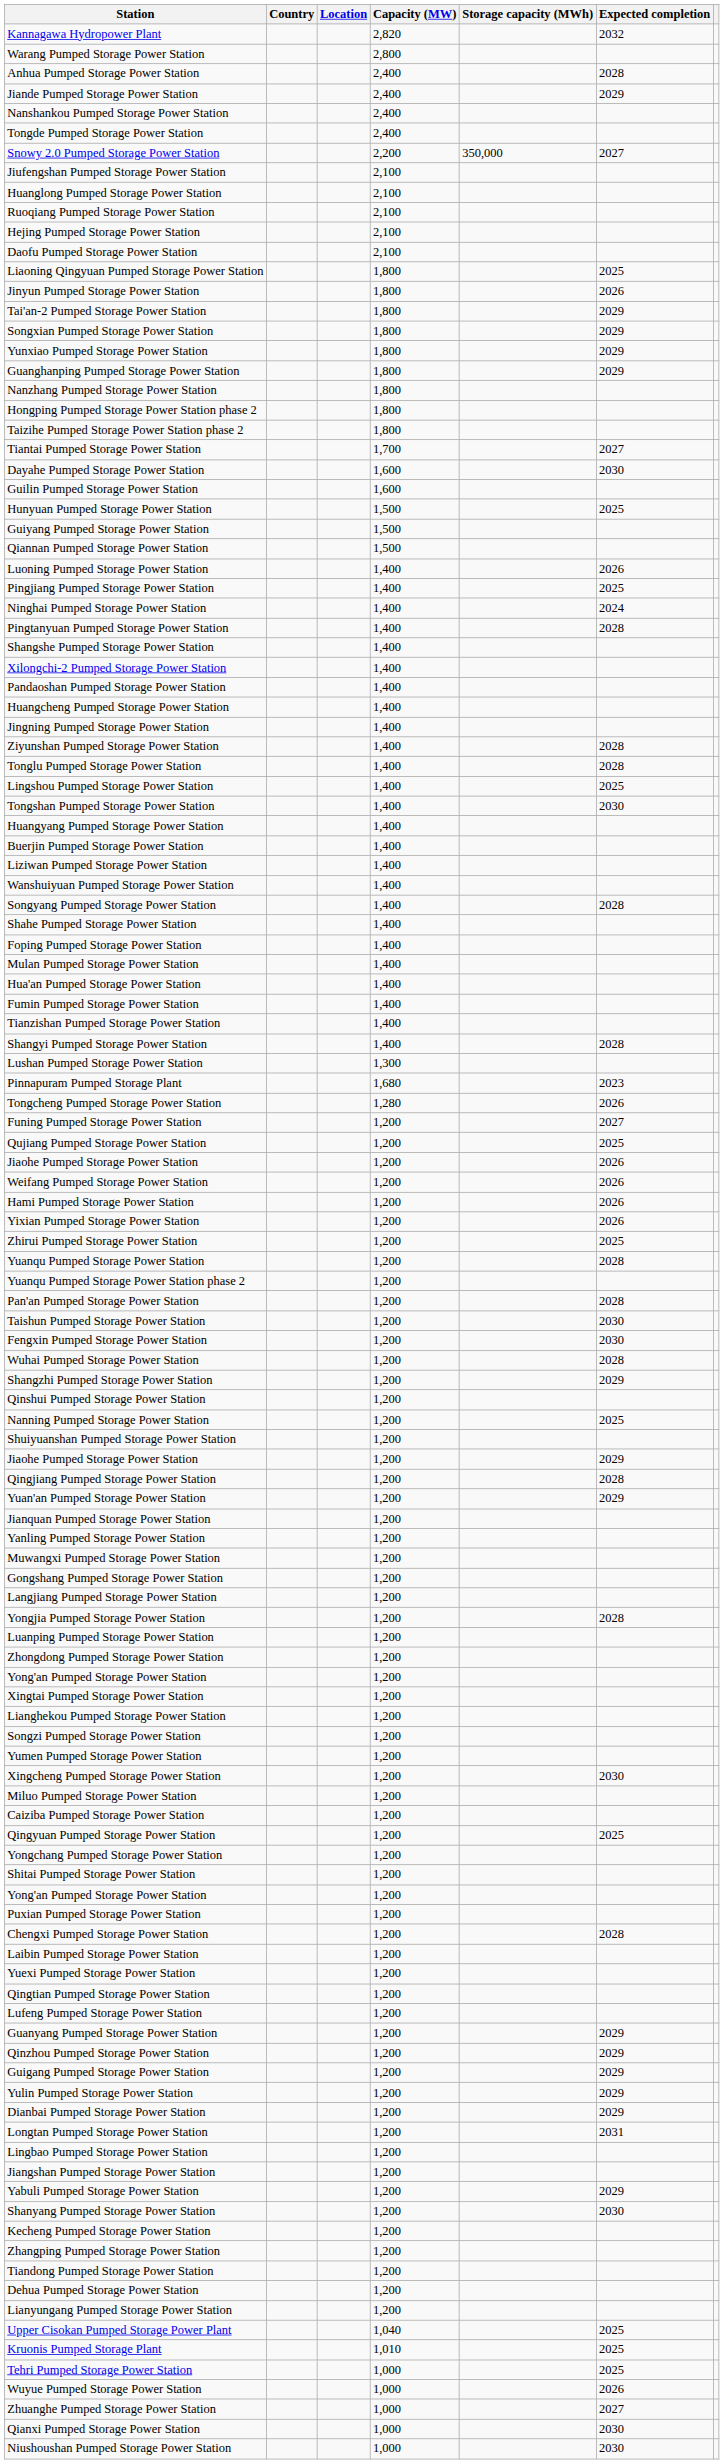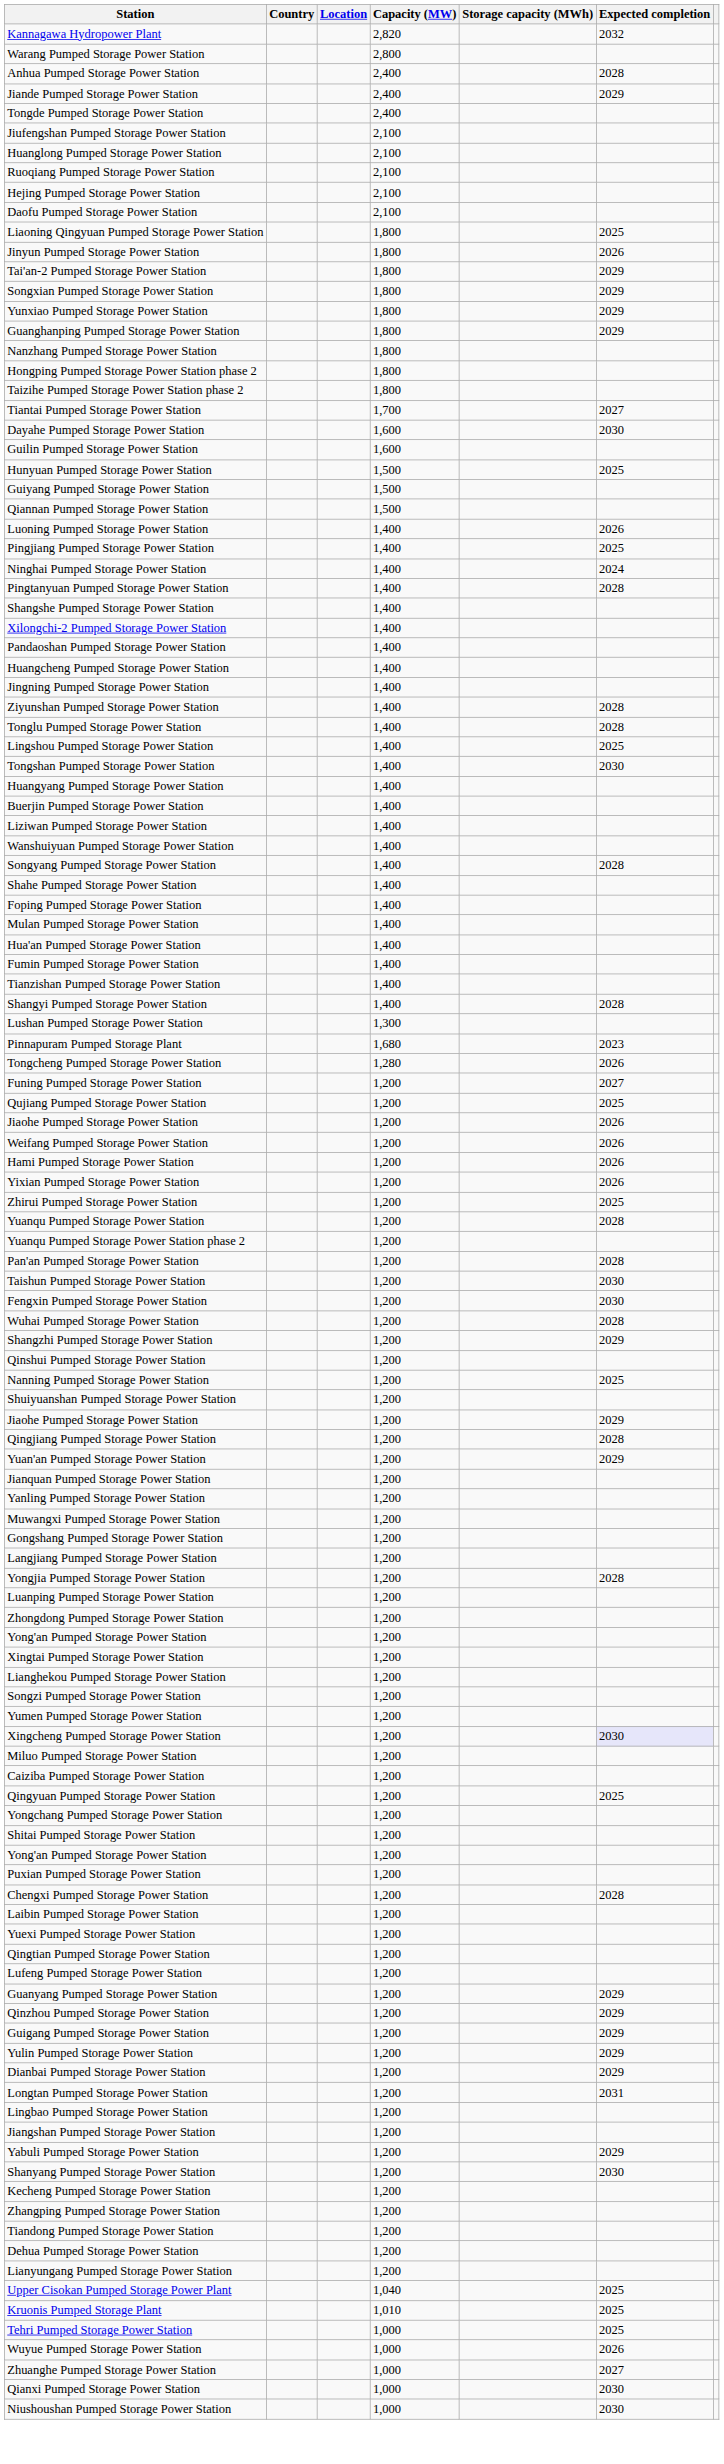 <table class="wikitable sortable static-row-numbers sticky-header">
 <tr>
 <th>Station</th>
 <th>Country</th>
 <th><a href='#'>Location</a></th>
 <th>Capacity (<a href='#'>MW</a>)</th>
 <th>Storage capacity (MWh)</th>
 <th>Expected completion</th>
 <th></th>
 </tr>
 <tr>
 <td><a href='#'>Kannagawa Hydropower Plant</a></td>
 <td></td>
 <td></td>
 <td>2,820</td>
 <td></td>
 <td>2032</td>
 <td></td>
 </tr>
 <tr>
 <td>Warang Pumped Storage Power Station</td>
 <td></td>
 <td></td>
 <td>2,800</td>
 <td></td>
 <td></td>
 <td></td>
 </tr>
 <tr>
 <td>Anhua Pumped Storage Power Station</td>
 <td></td>
 <td></td>
 <td>2,400</td>
 <td></td>
 <td>2028</td>
 <td></td>
 </tr>
 <tr>
 <td>Jiande Pumped Storage Power Station</td>
 <td></td>
 <td></td>
 <td>2,400</td>
 <td></td>
 <td>2029</td>
 <td></td>
 </tr>
 <tr>
-<td>Nanshankou Pumped Storage Power Station</td>
-<td></td>
-<td></td>
-<td>2,400</td>
-<td></td>
-<td></td>
-<td></td>
-</tr>
-<tr>
 <td>Tongde Pumped Storage Power Station</td>
 <td></td>
 <td></td>
 <td>2,400</td>
 <td></td>
 <td></td>
-<td></td>
-</tr>
-<tr>
-<td><a href='#'>Snowy 2.0 Pumped Storage Power Station</a></td>
-<td></td>
-<td></td>
-<td>2,200</td>
-<td>350,000</td>
-<td>2027</td>
 <td></td>
 </tr>
 <tr>
 <td>Jiufengshan Pumped Storage Power Station</td>
 <td></td>
 <td></td>
 <td>2,100</td>
 <td></td>
 <td></td>
 <td></td>
 </tr>
 <tr>
 <td>Huanglong Pumped Storage Power Station</td>
 <td></td>
 <td></td>
 <td>2,100</td>
 <td></td>
 <td></td>
 <td></td>
 </tr>
 <tr>
 <td>Ruoqiang Pumped Storage Power Station</td>
 <td></td>
 <td></td>
 <td>2,100</td>
 <td></td>
 <td></td>
 <td></td>
 </tr>
 <tr>
 <td>Hejing Pumped Storage Power Station</td>
 <td></td>
 <td></td>
 <td>2,100</td>
 <td></td>
 <td></td>
 <td></td>
 </tr>
 <tr>
 <td>Daofu Pumped Storage Power Station</td>
 <td></td>
 <td></td>
 <td>2,100</td>
 <td></td>
 <td></td>
 <td></td>
 </tr>
 <tr>
 <td>Liaoning Qingyuan Pumped Storage Power Station</td>
 <td></td>
 <td></td>
 <td>1,800</td>
 <td></td>
 <td>2025</td>
 <td></td>
 </tr>
 <tr>
 <td>Jinyun Pumped Storage Power Station</td>
 <td></td>
 <td></td>
 <td>1,800</td>
 <td></td>
 <td>2026</td>
 <td></td>
 </tr>
 <tr>
 <td>Tai'an-2 Pumped Storage Power Station</td>
 <td></td>
 <td></td>
 <td>1,800</td>
 <td></td>
 <td>2029</td>
 <td></td>
 </tr>
 <tr>
 <td>Songxian Pumped Storage Power Station</td>
 <td></td>
 <td></td>
 <td>1,800</td>
 <td></td>
 <td>2029</td>
 <td></td>
 </tr>
 <tr>
 <td>Yunxiao Pumped Storage Power Station</td>
 <td></td>
 <td></td>
 <td>1,800</td>
 <td></td>
 <td>2029</td>
 <td></td>
 </tr>
 <tr>
 <td>Guanghanping Pumped Storage Power Station</td>
 <td></td>
 <td></td>
 <td>1,800</td>
 <td></td>
 <td>2029</td>
 <td></td>
 </tr>
 <tr>
 <td>Nanzhang Pumped Storage Power Station</td>
 <td></td>
 <td></td>
 <td>1,800</td>
 <td></td>
 <td></td>
 <td></td>
 </tr>
 <tr>
 <td>Hongping Pumped Storage Power Station phase 2</td>
 <td></td>
 <td></td>
 <td>1,800</td>
 <td></td>
 <td></td>
 <td></td>
 </tr>
 <tr>
 <td>Taizihe Pumped Storage Power Station phase 2</td>
 <td></td>
 <td></td>
 <td>1,800</td>
 <td></td>
 <td></td>
 <td></td>
 </tr>
 <tr>
 <td>Tiantai Pumped Storage Power Station</td>
 <td></td>
 <td></td>
 <td>1,700</td>
 <td></td>
 <td>2027</td>
 <td></td>
 </tr>
 <tr>
 <td>Dayahe Pumped Storage Power Station</td>
 <td></td>
 <td></td>
 <td>1,600</td>
 <td></td>
 <td>2030</td>
 <td></td>
 </tr>
 <tr>
 <td>Guilin Pumped Storage Power Station</td>
 <td></td>
 <td></td>
 <td>1,600</td>
 <td></td>
 <td></td>
 <td></td>
 </tr>
 <tr>
 <td>Hunyuan Pumped Storage Power Station</td>
 <td></td>
 <td></td>
 <td>1,500</td>
 <td></td>
 <td>2025</td>
 <td></td>
 </tr>
 <tr>
 <td>Guiyang Pumped Storage Power Station</td>
 <td></td>
 <td></td>
 <td>1,500</td>
 <td></td>
 <td></td>
 <td></td>
 </tr>
 <tr>
 <td>Qiannan Pumped Storage Power Station</td>
 <td></td>
 <td></td>
 <td>1,500</td>
 <td></td>
 <td></td>
 <td></td>
 </tr>
 <tr>
 <td>Luoning Pumped Storage Power Station</td>
 <td></td>
 <td></td>
 <td>1,400</td>
 <td></td>
 <td>2026</td>
 <td></td>
 </tr>
 <tr>
 <td>Pingjiang Pumped Storage Power Station</td>
 <td></td>
 <td></td>
 <td>1,400</td>
 <td></td>
 <td>2025</td>
 <td></td>
 </tr>
 <tr>
 <td>Ninghai Pumped Storage Power Station</td>
 <td></td>
 <td></td>
 <td>1,400</td>
 <td></td>
 <td>2024</td>
 <td></td>
 </tr>
 <tr>
 <td>Pingtanyuan Pumped Storage Power Station</td>
 <td></td>
 <td></td>
 <td>1,400</td>
 <td></td>
 <td>2028</td>
 <td></td>
 </tr>
 <tr>
 <td>Shangshe Pumped Storage Power Station</td>
 <td></td>
 <td></td>
 <td>1,400</td>
 <td></td>
 <td></td>
 <td></td>
 </tr>
 <tr>
 <td><a href='#'>Xilongchi-2 Pumped Storage Power Station</a></td>
 <td></td>
 <td></td>
 <td>1,400</td>
 <td></td>
 <td></td>
 <td></td>
 </tr>
 <tr>
 <td>Pandaoshan Pumped Storage Power Station</td>
 <td></td>
 <td></td>
 <td>1,400</td>
 <td></td>
 <td></td>
 <td></td>
 </tr>
 <tr>
 <td>Huangcheng Pumped Storage Power Station</td>
 <td></td>
 <td></td>
 <td>1,400</td>
 <td></td>
 <td></td>
 <td></td>
 </tr>
 <tr>
 <td>Jingning Pumped Storage Power Station</td>
 <td></td>
 <td></td>
 <td>1,400</td>
 <td></td>
 <td></td>
 <td></td>
 </tr>
 <tr>
 <td>Ziyunshan Pumped Storage Power Station</td>
 <td></td>
 <td></td>
 <td>1,400</td>
 <td></td>
 <td>2028</td>
 <td></td>
 </tr>
 <tr>
 <td>Tonglu Pumped Storage Power Station</td>
 <td></td>
 <td></td>
 <td>1,400</td>
 <td></td>
 <td>2028</td>
 <td></td>
 </tr>
 <tr>
 <td>Lingshou Pumped Storage Power Station</td>
 <td></td>
 <td></td>
 <td>1,400</td>
 <td></td>
 <td>2025</td>
 <td></td>
 </tr>
 <tr>
 <td>Tongshan Pumped Storage Power Station</td>
 <td></td>
 <td></td>
 <td>1,400</td>
 <td></td>
 <td>2030</td>
 <td></td>
 </tr>
 <tr>
 <td>Huangyang Pumped Storage Power Station</td>
 <td></td>
 <td></td>
 <td>1,400</td>
 <td></td>
 <td></td>
 <td></td>
 </tr>
 <tr>
 <td>Buerjin Pumped Storage Power Station</td>
 <td></td>
 <td></td>
 <td>1,400</td>
 <td></td>
 <td></td>
 <td></td>
 </tr>
 <tr>
 <td>Liziwan Pumped Storage Power Station</td>
 <td></td>
 <td></td>
 <td>1,400</td>
 <td></td>
 <td></td>
 <td></td>
 </tr>
 <tr>
 <td>Wanshuiyuan Pumped Storage Power Station</td>
 <td></td>
 <td></td>
 <td>1,400</td>
 <td></td>
 <td></td>
 <td></td>
 </tr>
 <tr>
 <td>Songyang Pumped Storage Power Station</td>
 <td></td>
 <td></td>
 <td>1,400</td>
 <td></td>
 <td>2028</td>
 <td></td>
 </tr>
 <tr>
 <td>Shahe Pumped Storage Power Station</td>
 <td></td>
 <td></td>
 <td>1,400</td>
 <td></td>
 <td></td>
 <td></td>
 </tr>
 <tr>
 <td>Foping Pumped Storage Power Station</td>
 <td></td>
 <td></td>
 <td>1,400</td>
 <td></td>
 <td></td>
 <td></td>
 </tr>
 <tr>
 <td>Mulan Pumped Storage Power Station</td>
 <td></td>
 <td></td>
 <td>1,400</td>
 <td></td>
 <td></td>
 <td></td>
 </tr>
 <tr>
 <td>Hua'an Pumped Storage Power Station</td>
 <td></td>
 <td></td>
 <td>1,400</td>
 <td></td>
 <td></td>
 <td></td>
 </tr>
 <tr>
 <td>Fumin Pumped Storage Power Station</td>
 <td></td>
 <td></td>
 <td>1,400</td>
 <td></td>
 <td></td>
 <td></td>
 </tr>
 <tr>
 <td>Tianzishan Pumped Storage Power Station</td>
 <td></td>
 <td></td>
 <td>1,400</td>
 <td></td>
 <td></td>
 <td></td>
 </tr>
 <tr>
 <td>Shangyi Pumped Storage Power Station</td>
 <td></td>
 <td></td>
 <td>1,400</td>
 <td></td>
 <td>2028</td>
 <td></td>
 </tr>
 <tr>
 <td>Lushan Pumped Storage Power Station</td>
 <td></td>
 <td></td>
 <td>1,300</td>
 <td></td>
 <td></td>
 <td></td>
 </tr>
 <tr>
 <td>Pinnapuram Pumped Storage Plant</td>
 <td></td>
 <td></td>
 <td>1,680</td>
 <td></td>
 <td>2023</td>
 <td></td>
 </tr>
 <tr>
 <td>Tongcheng Pumped Storage Power Station</td>
 <td></td>
 <td></td>
 <td>1,280</td>
 <td></td>
 <td>2026</td>
 <td></td>
 </tr>
 <tr>
 <td>Funing Pumped Storage Power Station</td>
 <td></td>
 <td></td>
 <td>1,200</td>
 <td></td>
 <td>2027</td>
 <td></td>
 </tr>
 <tr>
 <td>Qujiang Pumped Storage Power Station</td>
 <td></td>
 <td></td>
 <td>1,200</td>
 <td></td>
 <td>2025</td>
 <td></td>
 </tr>
 <tr>
 <td>Jiaohe Pumped Storage Power Station</td>
 <td></td>
 <td></td>
 <td>1,200</td>
 <td></td>
 <td>2026</td>
 <td></td>
 </tr>
 <tr>
 <td>Weifang Pumped Storage Power Station</td>
 <td></td>
 <td></td>
 <td>1,200</td>
 <td></td>
 <td>2026</td>
 <td></td>
 </tr>
 <tr>
 <td>Hami Pumped Storage Power Station</td>
 <td></td>
 <td></td>
 <td>1,200</td>
 <td></td>
 <td>2026</td>
 <td></td>
 </tr>
 <tr>
 <td>Yixian Pumped Storage Power Station</td>
 <td></td>
 <td></td>
 <td>1,200</td>
 <td></td>
 <td>2026</td>
 <td></td>
 </tr>
 <tr>
 <td>Zhirui Pumped Storage Power Station</td>
 <td></td>
 <td></td>
 <td>1,200</td>
 <td></td>
 <td>2025</td>
 <td></td>
 </tr>
 <tr>
 <td>Yuanqu Pumped Storage Power Station</td>
 <td></td>
 <td></td>
 <td>1,200</td>
 <td></td>
 <td>2028</td>
 <td></td>
 </tr>
 <tr>
 <td>Yuanqu Pumped Storage Power Station phase 2</td>
 <td></td>
 <td></td>
 <td>1,200</td>
 <td></td>
 <td></td>
 <td></td>
 </tr>
 <tr>
 <td>Pan'an Pumped Storage Power Station</td>
 <td></td>
 <td></td>
 <td>1,200</td>
 <td></td>
 <td>2028</td>
 <td></td>
 </tr>
 <tr>
 <td>Taishun Pumped Storage Power Station</td>
 <td></td>
 <td></td>
 <td>1,200</td>
 <td></td>
 <td>2030</td>
 <td></td>
 </tr>
 <tr>
 <td>Fengxin Pumped Storage Power Station</td>
 <td></td>
 <td></td>
 <td>1,200</td>
 <td></td>
 <td>2030</td>
 <td></td>
 </tr>
 <tr>
 <td>Wuhai Pumped Storage Power Station</td>
 <td></td>
 <td></td>
 <td>1,200</td>
 <td></td>
 <td>2028</td>
 <td></td>
 </tr>
 <tr>
 <td>Shangzhi Pumped Storage Power Station</td>
 <td></td>
 <td></td>
 <td>1,200</td>
 <td></td>
 <td>2029</td>
 <td></td>
 </tr>
 <tr>
 <td>Qinshui Pumped Storage Power Station</td>
 <td></td>
 <td></td>
 <td>1,200</td>
 <td></td>
 <td></td>
 <td></td>
 </tr>
 <tr>
 <td>Nanning Pumped Storage Power Station</td>
 <td></td>
 <td></td>
 <td>1,200</td>
 <td></td>
 <td>2025</td>
 <td></td>
 </tr>
 <tr>
 <td>Shuiyuanshan Pumped Storage Power Station</td>
 <td></td>
 <td></td>
 <td>1,200</td>
 <td></td>
 <td></td>
 <td></td>
 </tr>
 <tr>
 <td>Jiaohe Pumped Storage Power Station</td>
 <td></td>
 <td></td>
 <td>1,200</td>
 <td></td>
 <td>2029</td>
 <td></td>
 </tr>
 <tr>
 <td>Qingjiang Pumped Storage Power Station</td>
 <td></td>
 <td></td>
 <td>1,200</td>
 <td></td>
 <td>2028</td>
 <td></td>
 </tr>
 <tr>
 <td>Yuan'an Pumped Storage Power Station</td>
 <td></td>
 <td></td>
 <td>1,200</td>
 <td></td>
 <td>2029</td>
 <td></td>
 </tr>
 <tr>
 <td>Jianquan Pumped Storage Power Station</td>
 <td></td>
 <td></td>
 <td>1,200</td>
 <td></td>
 <td></td>
 <td></td>
 </tr>
 <tr>
 <td>Yanling Pumped Storage Power Station</td>
 <td></td>
 <td></td>
 <td>1,200</td>
 <td></td>
 <td></td>
 <td></td>
 </tr>
 <tr>
 <td>Muwangxi Pumped Storage Power Station</td>
 <td></td>
 <td></td>
 <td>1,200</td>
 <td></td>
 <td></td>
 <td></td>
 </tr>
 <tr>
 <td>Gongshang Pumped Storage Power Station</td>
 <td></td>
 <td></td>
 <td>1,200</td>
 <td></td>
 <td></td>
 <td></td>
 </tr>
 <tr>
 <td>Langjiang Pumped Storage Power Station</td>
 <td></td>
 <td></td>
 <td>1,200</td>
 <td></td>
 <td></td>
 <td></td>
 </tr>
 <tr>
 <td>Yongjia Pumped Storage Power Station</td>
 <td></td>
 <td></td>
 <td>1,200</td>
 <td></td>
 <td>2028</td>
 <td></td>
 </tr>
 <tr>
 <td>Luanping Pumped Storage Power Station</td>
 <td></td>
 <td></td>
 <td>1,200</td>
 <td></td>
 <td></td>
 <td></td>
 </tr>
 <tr>
 <td>Zhongdong Pumped Storage Power Station</td>
 <td></td>
 <td></td>
 <td>1,200</td>
 <td></td>
 <td></td>
 <td></td>
 </tr>
 <tr>
 <td>Yong'an Pumped Storage Power Station</td>
 <td></td>
 <td></td>
 <td>1,200</td>
 <td></td>
 <td></td>
 <td></td>
 </tr>
 <tr>
 <td>Xingtai Pumped Storage Power Station</td>
 <td></td>
 <td></td>
 <td>1,200</td>
 <td></td>
 <td></td>
 <td></td>
 </tr>
 <tr>
 <td>Lianghekou Pumped Storage Power Station</td>
 <td></td>
 <td></td>
 <td>1,200</td>
 <td></td>
 <td></td>
 <td></td>
 </tr>
 <tr>
 <td>Songzi Pumped Storage Power Station</td>
 <td></td>
 <td></td>
 <td>1,200</td>
 <td></td>
 <td></td>
 <td></td>
 </tr>
 <tr>
 <td>Yumen Pumped Storage Power Station</td>
 <td></td>
 <td></td>
 <td>1,200</td>
 <td></td>
 <td></td>
 <td></td>
 </tr>
 <tr>
 <td>Xingcheng Pumped Storage Power Station</td>
 <td></td>
 <td></td>
 <td>1,200</td>
 <td></td>
-<td>2030</td>
+<td style="background: lavender;">2030</td>
 <td></td>
 </tr>
 <tr>
 <td>Miluo Pumped Storage Power Station</td>
 <td></td>
 <td></td>
 <td>1,200</td>
 <td></td>
 <td></td>
 <td></td>
 </tr>
 <tr>
 <td>Caiziba Pumped Storage Power Station</td>
 <td></td>
 <td></td>
 <td>1,200</td>
 <td></td>
 <td></td>
 <td></td>
 </tr>
 <tr>
 <td>Qingyuan Pumped Storage Power Station</td>
 <td></td>
 <td></td>
 <td>1,200</td>
 <td></td>
 <td>2025</td>
 <td></td>
 </tr>
 <tr>
 <td>Yongchang Pumped Storage Power Station</td>
 <td></td>
 <td></td>
 <td>1,200</td>
 <td></td>
 <td></td>
 <td></td>
 </tr>
 <tr>
 <td>Shitai Pumped Storage Power Station</td>
 <td></td>
 <td></td>
 <td>1,200</td>
 <td></td>
 <td></td>
 <td></td>
 </tr>
 <tr>
 <td>Yong'an Pumped Storage Power Station</td>
 <td></td>
 <td></td>
 <td>1,200</td>
 <td></td>
 <td></td>
 <td></td>
 </tr>
 <tr>
 <td>Puxian Pumped Storage Power Station</td>
 <td></td>
 <td></td>
 <td>1,200</td>
 <td></td>
 <td></td>
 <td></td>
 </tr>
 <tr>
 <td>Chengxi Pumped Storage Power Station</td>
 <td></td>
 <td></td>
 <td>1,200</td>
 <td></td>
 <td>2028</td>
 <td></td>
 </tr>
 <tr>
 <td>Laibin Pumped Storage Power Station</td>
 <td></td>
 <td></td>
 <td>1,200</td>
 <td></td>
 <td></td>
 <td></td>
 </tr>
 <tr>
 <td>Yuexi Pumped Storage Power Station</td>
 <td></td>
 <td></td>
 <td>1,200</td>
 <td></td>
 <td></td>
 <td></td>
 </tr>
 <tr>
 <td>Qingtian Pumped Storage Power Station</td>
 <td></td>
 <td></td>
 <td>1,200</td>
 <td></td>
 <td></td>
 <td></td>
 </tr>
 <tr>
 <td>Lufeng Pumped Storage Power Station</td>
 <td></td>
 <td></td>
 <td>1,200</td>
 <td></td>
 <td></td>
 <td></td>
 </tr>
 <tr>
 <td>Guanyang Pumped Storage Power Station</td>
 <td></td>
 <td></td>
 <td>1,200</td>
 <td></td>
 <td>2029</td>
 <td></td>
 </tr>
 <tr>
 <td>Qinzhou Pumped Storage Power Station</td>
 <td></td>
 <td></td>
 <td>1,200</td>
 <td></td>
 <td>2029</td>
 <td></td>
 </tr>
 <tr>
 <td>Guigang Pumped Storage Power Station</td>
 <td></td>
 <td></td>
 <td>1,200</td>
 <td></td>
 <td>2029</td>
 <td></td>
 </tr>
 <tr>
 <td>Yulin Pumped Storage Power Station</td>
 <td></td>
 <td></td>
 <td>1,200</td>
 <td></td>
 <td>2029</td>
 <td></td>
 </tr>
 <tr>
 <td>Dianbai Pumped Storage Power Station</td>
 <td></td>
 <td></td>
 <td>1,200</td>
 <td></td>
 <td>2029</td>
 <td></td>
 </tr>
 <tr>
 <td>Longtan Pumped Storage Power Station</td>
 <td></td>
 <td></td>
 <td>1,200</td>
 <td></td>
 <td>2031</td>
 <td></td>
 </tr>
 <tr>
 <td>Lingbao Pumped Storage Power Station</td>
 <td></td>
 <td></td>
 <td>1,200</td>
 <td></td>
 <td></td>
 <td></td>
 </tr>
 <tr>
 <td>Jiangshan Pumped Storage Power Station</td>
 <td></td>
 <td></td>
 <td>1,200</td>
 <td></td>
 <td></td>
 <td></td>
 </tr>
 <tr>
 <td>Yabuli Pumped Storage Power Station</td>
 <td></td>
 <td></td>
 <td>1,200</td>
 <td></td>
 <td>2029</td>
 <td></td>
 </tr>
 <tr>
 <td>Shanyang Pumped Storage Power Station</td>
 <td></td>
 <td></td>
 <td>1,200</td>
 <td></td>
 <td>2030</td>
 <td></td>
 </tr>
 <tr>
 <td>Kecheng Pumped Storage Power Station</td>
 <td></td>
 <td></td>
 <td>1,200</td>
 <td></td>
 <td></td>
 <td></td>
 </tr>
 <tr>
 <td>Zhangping Pumped Storage Power Station</td>
 <td></td>
 <td></td>
 <td>1,200</td>
 <td></td>
 <td></td>
 <td></td>
 </tr>
 <tr>
 <td>Tiandong Pumped Storage Power Station</td>
 <td></td>
 <td></td>
 <td>1,200</td>
 <td></td>
 <td></td>
 <td></td>
 </tr>
 <tr>
 <td>Dehua Pumped Storage Power Station</td>
 <td></td>
 <td></td>
 <td>1,200</td>
 <td></td>
 <td></td>
 <td></td>
 </tr>
 <tr>
 <td>Lianyungang Pumped Storage Power Station</td>
 <td></td>
 <td></td>
 <td>1,200</td>
 <td></td>
 <td></td>
 <td></td>
 </tr>
 <tr>
 <td><a href='#'>Upper Cisokan Pumped Storage Power Plant</a></td>
 <td></td>
 <td></td>
 <td>1,040</td>
 <td></td>
 <td>2025</td>
 <td></td>
 </tr>
 <tr>
 <td><a href='#'>Kruonis Pumped Storage Plant</a></td>
 <td></td>
 <td></td>
 <td>1,010</td>
 <td></td>
 <td>2025</td>
 <td></td>
 </tr>
 <tr>
 <td><a href='#'>Tehri Pumped Storage Power Station</a></td>
 <td></td>
 <td></td>
 <td>1,000</td>
 <td></td>
 <td>2025</td>
 <td></td>
 </tr>
 <tr>
 <td>Wuyue Pumped Storage Power Station</td>
 <td></td>
 <td></td>
 <td>1,000</td>
 <td></td>
 <td>2026</td>
 <td></td>
 </tr>
 <tr>
 <td>Zhuanghe Pumped Storage Power Station</td>
 <td></td>
 <td></td>
 <td>1,000</td>
 <td></td>
 <td>2027</td>
 <td></td>
 </tr>
 <tr>
 <td>Qianxi Pumped Storage Power Station</td>
 <td></td>
 <td></td>
 <td>1,000</td>
 <td></td>
 <td>2030</td>
 <td></td>
 </tr>
 <tr>
 <td>Niushoushan Pumped Storage Power Station</td>
 <td></td>
 <td></td>
 <td>1,000</td>
 <td></td>
 <td>2030</td>
 <td></td>
 </tr>
 </table>
